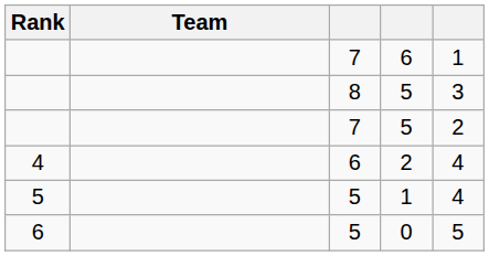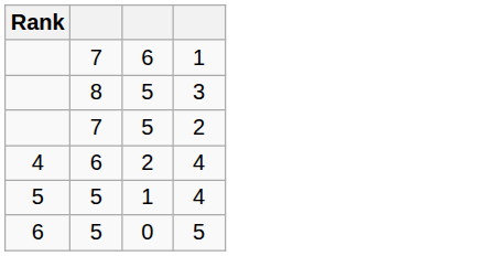 <table class="wikitable" style="text-align: center;">
 <tr>
 <th width=40>Rank</th>
-<th width=180>Team</th>
 <th width=30></th>
 <th width=30></th>
 <th width=30></th>
 </tr>
 <tr>
 <td></td>
-<td align=left></td>
 <td>7</td>
 <td>6</td>
 <td>1</td>
 </tr>
 <tr>
 <td></td>
-<td align=left></td>
 <td>8</td>
 <td>5</td>
 <td>3</td>
 </tr>
 <tr>
 <td></td>
-<td align=left></td>
 <td>7</td>
 <td>5</td>
 <td>2</td>
 </tr>
 <tr>
 <td>4</td>
-<td align=left></td>
 <td>6</td>
 <td>2</td>
 <td>4</td>
 </tr>
 <tr>
 <td>5</td>
-<td align=left></td>
 <td>5</td>
 <td>1</td>
 <td>4</td>
 </tr>
 <tr>
 <td>6</td>
-<td align=left></td>
 <td>5</td>
 <td>0</td>
 <td>5</td>
 </tr>
 </table>
